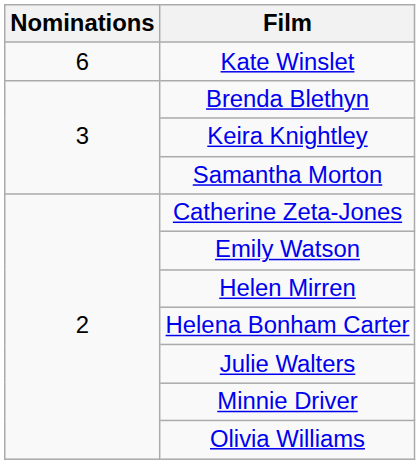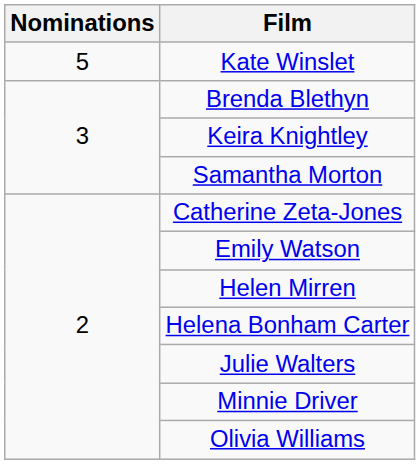 <table class="wikitable" style="text-align: center">
 <tr>
 <th scope="col" width="55">Nominations</th>
 <th scope="col">Film</th>
 </tr>
 <tr>
-<td>6</td>
+<td>5</td>
 <td><a href='#'>Kate Winslet</a></td>
 </tr>
 <tr>
 <td rowspan=3>3</td>
 <td><a href='#'>Brenda Blethyn</a></td>
 </tr>
 <tr>
 <td><a href='#'>Keira Knightley</a></td>
 </tr>
 <tr>
 <td><a href='#'>Samantha Morton</a></td>
 </tr>
 <tr>
 <td rowspan=7>2</td>
 <td><a href='#'>Catherine Zeta-Jones</a></td>
 </tr>
 <tr>
 <td><a href='#'>Emily Watson</a></td>
 </tr>
 <tr>
 <td><a href='#'>Helen Mirren</a></td>
 </tr>
 <tr>
 <td><a href='#'>Helena Bonham Carter</a></td>
 </tr>
 <tr>
 <td><a href='#'>Julie Walters</a></td>
 </tr>
 <tr>
 <td><a href='#'>Minnie Driver</a></td>
 </tr>
 <tr>
 <td><a href='#'>Olivia Williams</a></td>
 </tr>
 </table>
